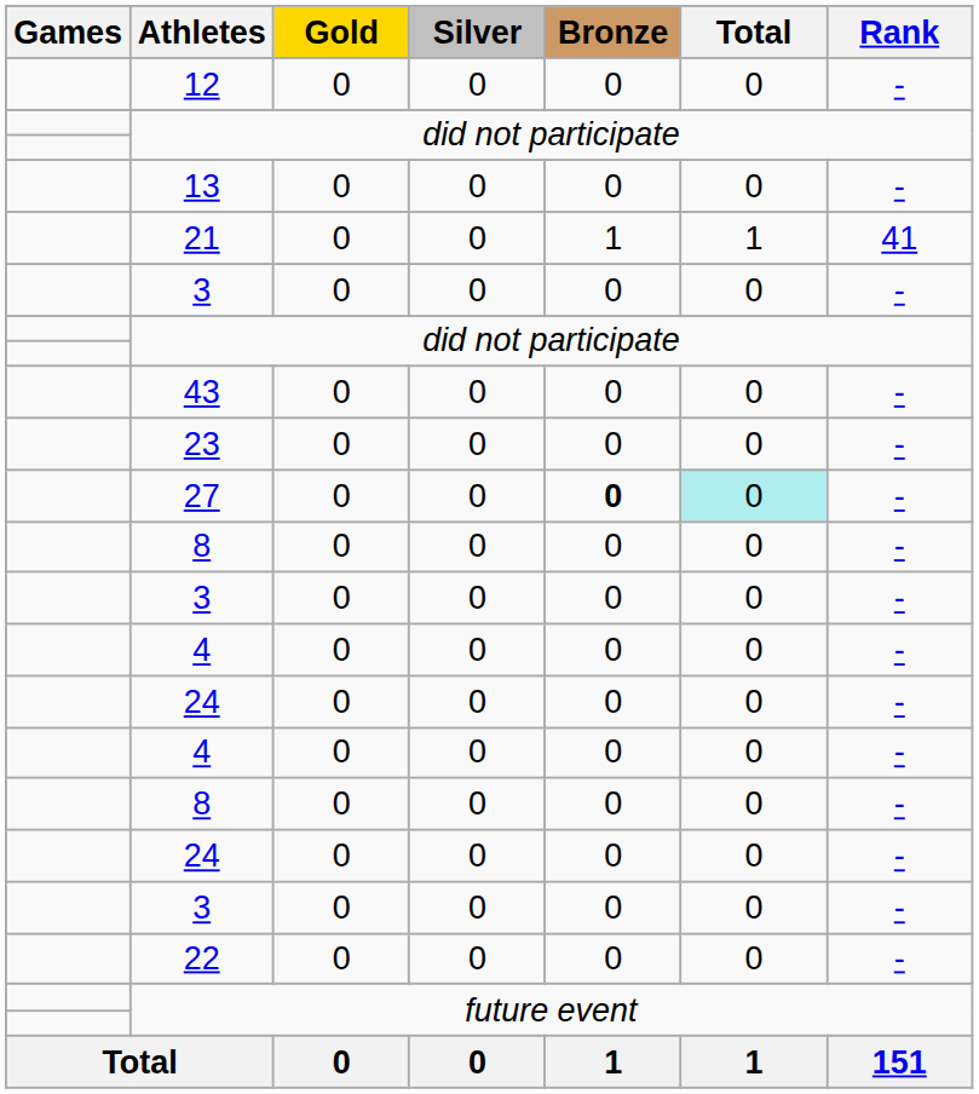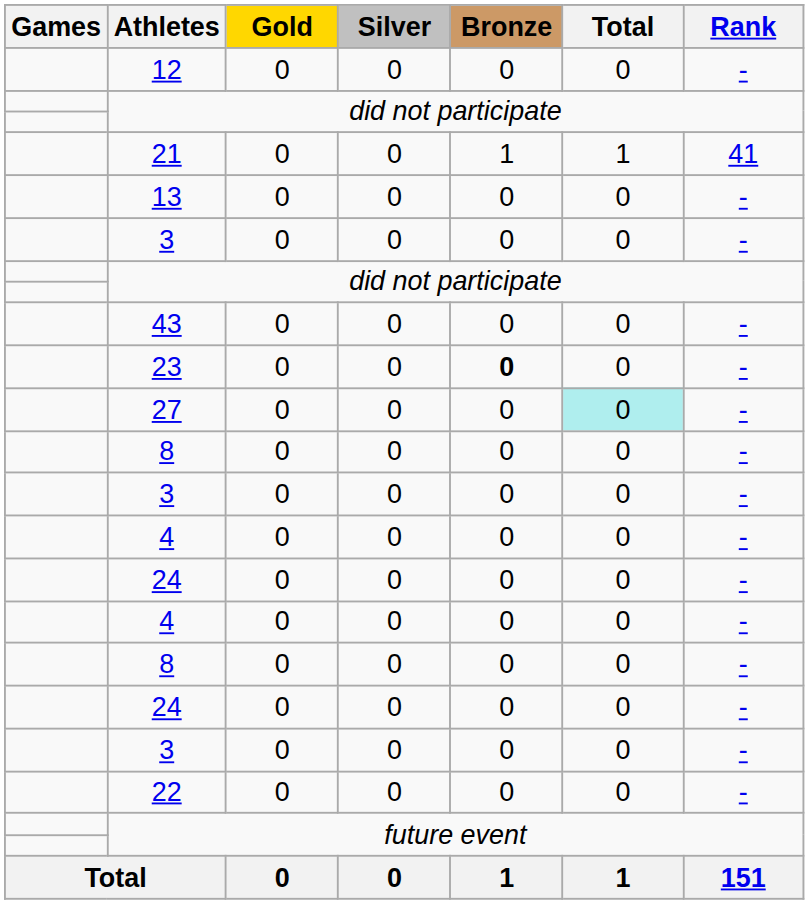 <table class="wikitable" style="text-align:center; font-size:90%;">
 <tr>
 <th>Games</th>
 <th>Athletes</th>
 <td style="background:gold; width:3.7em; font-weight:bold;">Gold</td>
 <td style="background:silver; width:3.7em; font-weight:bold;">Silver</td>
 <td style="background:#cc9966; width:3.7em; font-weight:bold;">Bronze</td>
 <th style="width:4em; font-weight:bold;">Total</th>
 <th style="width:4em; font-weight:bold;"><a href='#'>Rank</a></th>
 </tr>
 <tr>
 <td align=left></td>
 <td><a href='#'>12</a></td>
 <td>0</td>
 <td>0</td>
 <td>0</td>
 <td>0</td>
 <td><a href='#'>-</a></td>
 </tr>
 <tr>
 <td align=left></td>
 <td colspan=6; rowspan=2><em>did not participate</em></td>
 </tr>
 <tr>
 <td align=left></td>
 </tr>
 <tr>
 <td align=left></td>
+<td><a href='#'>21</a></td>
+<td>0</td>
+<td>0</td>
+<td>1</td>
+<td>1</td>
+<td><a href='#'>41</a></td>
+</tr>
+<tr>
+<td align=left></td>
 <td><a href='#'>13</a></td>
 <td>0</td>
 <td>0</td>
 <td>0</td>
 <td>0</td>
 <td><a href='#'>-</a></td>
-</tr>
-<tr>
-<td align=left></td>
-<td><a href='#'>21</a></td>
-<td>0</td>
-<td>0</td>
-<td>1</td>
-<td>1</td>
-<td><a href='#'>41</a></td>
 </tr>
 <tr>
 <td align=left></td>
 <td><a href='#'>3</a></td>
 <td>0</td>
 <td>0</td>
 <td>0</td>
 <td>0</td>
 <td><a href='#'>-</a></td>
 </tr>
 <tr>
 <td align=left></td>
 <td colspan=6; rowspan=2><em>did not participate</em></td>
 </tr>
 <tr>
 <td align=left></td>
 </tr>
 <tr>
 <td align=left></td>
 <td><a href='#'>43</a></td>
 <td>0</td>
 <td>0</td>
 <td>0</td>
 <td>0</td>
 <td><a href='#'>-</a></td>
 </tr>
 <tr>
 <td align=left></td>
 <td><a href='#'>23</a></td>
 <td>0</td>
 <td>0</td>
-<td>0</td>
+<td><strong>0</strong></td>
 <td>0</td>
 <td><a href='#'>-</a></td>
 </tr>
 <tr>
 <td align=left></td>
 <td><a href='#'>27</a></td>
 <td>0</td>
 <td>0</td>
-<td><strong>0</strong></td>
+<td>0</td>
 <td style="background: paleturquoise;">0</td>
 <td><a href='#'>-</a></td>
 </tr>
 <tr>
 <td align=left></td>
 <td><a href='#'>8</a></td>
 <td>0</td>
 <td>0</td>
 <td>0</td>
 <td>0</td>
 <td><a href='#'>-</a></td>
 </tr>
 <tr>
 <td align=left></td>
 <td><a href='#'>3</a></td>
 <td>0</td>
 <td>0</td>
 <td>0</td>
 <td>0</td>
 <td><a href='#'>-</a></td>
 </tr>
 <tr>
 <td align=left></td>
 <td><a href='#'>4</a></td>
 <td>0</td>
 <td>0</td>
 <td>0</td>
 <td>0</td>
 <td><a href='#'>-</a></td>
 </tr>
 <tr>
 <td align=left></td>
 <td><a href='#'>24</a></td>
 <td>0</td>
 <td>0</td>
 <td>0</td>
 <td>0</td>
 <td><a href='#'>-</a></td>
 </tr>
 <tr>
 <td align=left></td>
 <td><a href='#'>4</a></td>
 <td>0</td>
 <td>0</td>
 <td>0</td>
 <td>0</td>
 <td><a href='#'>-</a></td>
 </tr>
 <tr>
 <td align=left></td>
 <td><a href='#'>8</a></td>
 <td>0</td>
 <td>0</td>
 <td>0</td>
 <td>0</td>
 <td><a href='#'>-</a></td>
 </tr>
 <tr>
 <td align=left></td>
 <td><a href='#'>24</a></td>
 <td>0</td>
 <td>0</td>
 <td>0</td>
 <td>0</td>
 <td><a href='#'>-</a></td>
 </tr>
 <tr>
 <td align=left></td>
 <td><a href='#'>3</a></td>
 <td>0</td>
 <td>0</td>
 <td>0</td>
 <td>0</td>
 <td><a href='#'>-</a></td>
 </tr>
 <tr>
 <td align=left></td>
 <td><a href='#'>22</a></td>
 <td>0</td>
 <td>0</td>
 <td>0</td>
 <td>0</td>
 <td><a href='#'>-</a></td>
 </tr>
 <tr>
 <td align=left></td>
 <td colspan=6; rowspan=2><em>future event</em></td>
 </tr>
 <tr>
 <td align=left></td>
 </tr>
 <tr>
 <th colspan=2>Total</th>
 <th>0</th>
 <th>0</th>
 <th>1</th>
 <th>1</th>
 <th><a href='#'>151</a></th>
 </tr>
 </table>
